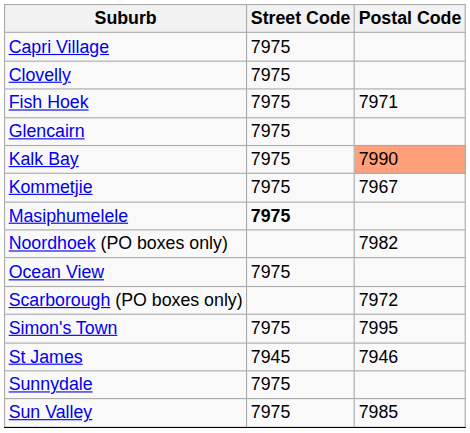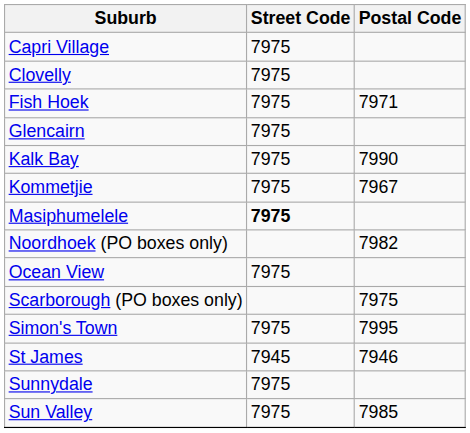 <table class="wikitable" style="border:1px solid">
 <tr>
 <th>Suburb</th>
 <th>Street Code</th>
 <th>Postal Code</th>
 </tr>
 <tr>
 <td><a href='#'>Capri Village</a></td>
 <td>7975</td>
 <td></td>
 </tr>
 <tr>
 <td><a href='#'>Clovelly</a></td>
 <td>7975</td>
 <td></td>
 </tr>
 <tr>
 <td><a href='#'>Fish Hoek</a></td>
 <td>7975</td>
 <td>7971</td>
 </tr>
 <tr>
 <td><a href='#'>Glencairn</a></td>
 <td>7975</td>
 <td></td>
 </tr>
 <tr>
 <td><a href='#'>Kalk Bay</a></td>
 <td>7975</td>
-<td style="background: lightsalmon;">7990</td>
+<td>7990</td>
 </tr>
 <tr>
 <td><a href='#'>Kommetjie</a></td>
 <td>7975</td>
 <td>7967</td>
 </tr>
 <tr>
 <td><a href='#'>Masiphumelele</a></td>
 <td><strong>7975</strong></td>
 <td></td>
 </tr>
 <tr>
 <td><a href='#'>Noordhoek</a> (PO boxes only)</td>
 <td></td>
 <td>7982</td>
 </tr>
 <tr>
 <td><a href='#'>Ocean View</a></td>
 <td>7975</td>
 <td></td>
 </tr>
 <tr>
 <td><a href='#'>Scarborough</a> (PO boxes only)</td>
 <td></td>
-<td>7972</td>
+<td>7975</td>
 </tr>
 <tr>
 <td><a href='#'>Simon's Town</a></td>
 <td>7975</td>
 <td>7995</td>
 </tr>
 <tr>
 <td><a href='#'>St James</a></td>
 <td>7945</td>
 <td>7946</td>
 </tr>
 <tr>
 <td><a href='#'>Sunnydale</a></td>
 <td>7975</td>
 <td></td>
 </tr>
 <tr>
 <td><a href='#'>Sun Valley</a></td>
 <td>7975</td>
 <td>7985</td>
 </tr>
 <tr>
 </tr>
 </table>
